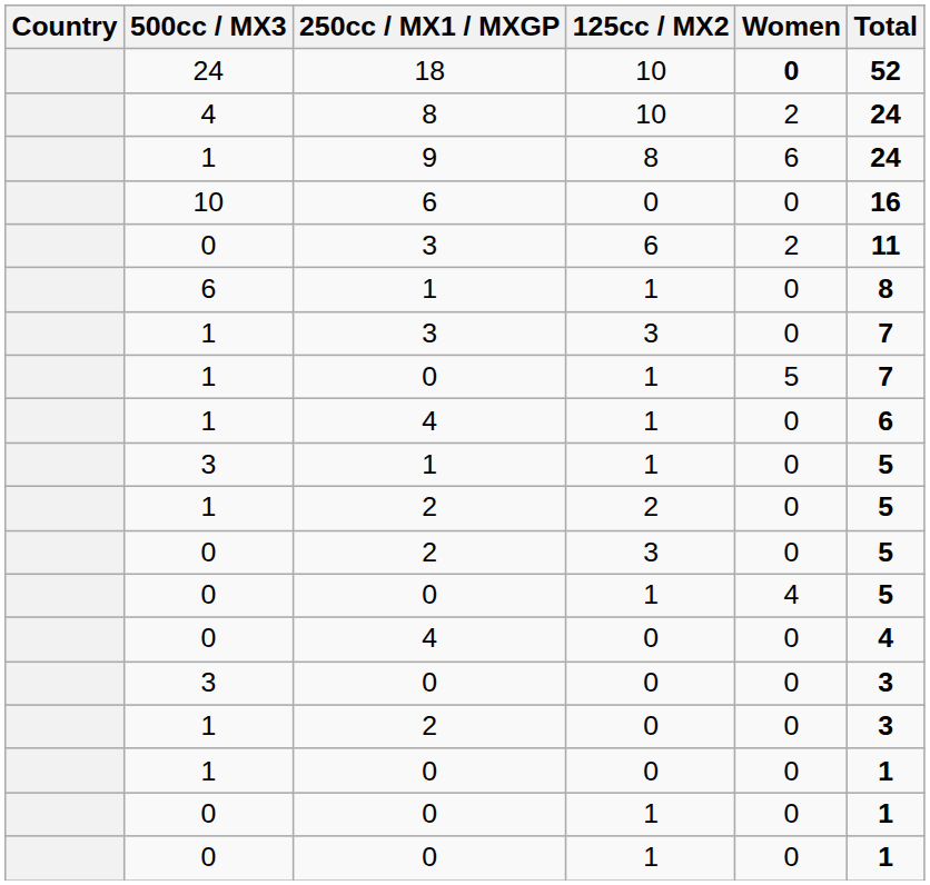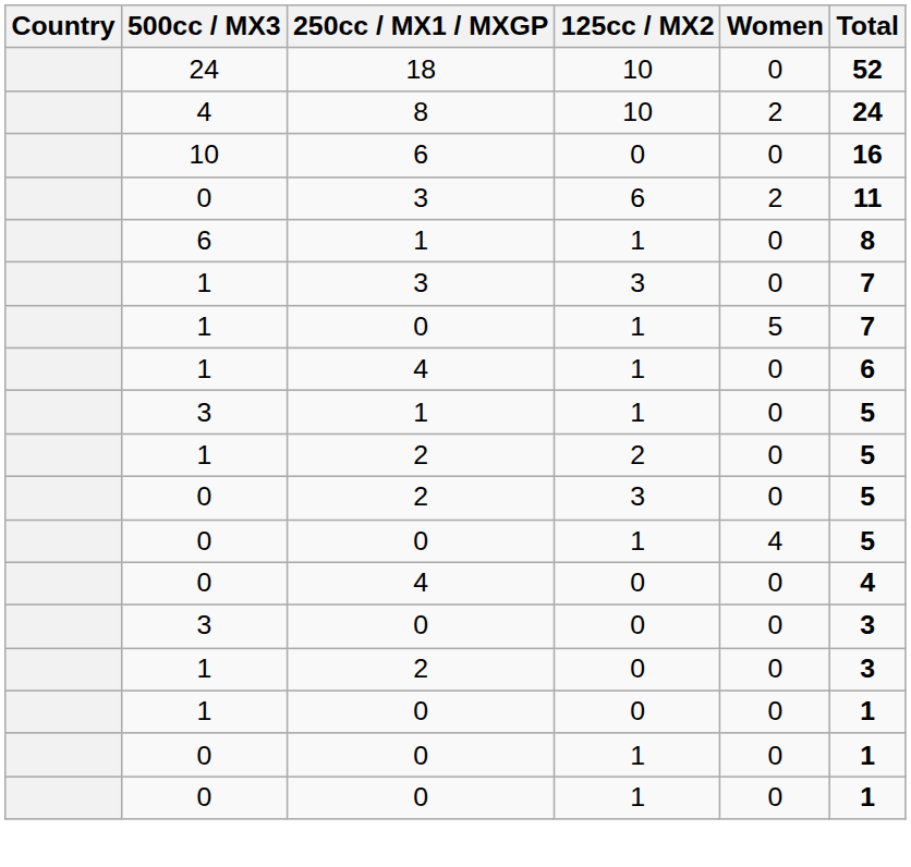 <table class="wikitable plainrowheaders sortable" style="text-align:center">
 <tr>
 <th scope="col">Country</th>
 <th scope="col">500cc / MX3</th>
 <th scope="col">250cc / MX1 / MXGP</th>
 <th scope="col">125cc / MX2</th>
 <th scope="col">Women</th>
 <th scope="col">Total</th>
 </tr>
 <tr>
 <th scope="row" style="text-align:left"></th>
 <td>24</td>
 <td>18</td>
 <td>10</td>
-<td><strong>0</strong></td>
+<td>0</td>
 <td><strong>52</strong></td>
 </tr>
 <tr>
 <th scope="row" style="text-align:left"></th>
 <td>4</td>
 <td>8</td>
 <td>10</td>
 <td>2</td>
-<td><strong>24</strong></td>
-</tr>
-<tr>
-<th scope="row" style="text-align:left"></th>
-<td>1</td>
-<td>9</td>
-<td>8</td>
-<td>6</td>
 <td><strong>24</strong></td>
 </tr>
 <tr>
 <th scope="row" style="text-align:left"></th>
 <td>10</td>
 <td>6</td>
 <td>0</td>
 <td>0</td>
 <td><strong>16</strong></td>
 </tr>
 <tr>
 <th scope="row" style="text-align:left"></th>
 <td>0</td>
 <td>3</td>
 <td>6</td>
 <td>2</td>
 <td><strong>11</strong></td>
 </tr>
 <tr>
 <th scope="row" style="text-align:left"></th>
 <td>6</td>
 <td>1</td>
 <td>1</td>
 <td>0</td>
 <td><strong>8</strong></td>
 </tr>
 <tr>
 <th scope="row" style="text-align:left"></th>
 <td>1</td>
 <td>3</td>
 <td>3</td>
 <td>0</td>
 <td><strong>7</strong></td>
 </tr>
 <tr>
 <th scope="row" style="text-align:left"></th>
 <td>1</td>
 <td>0</td>
 <td>1</td>
 <td>5</td>
 <td><strong>7</strong></td>
 </tr>
 <tr>
 <th scope="row" style="text-align:left"></th>
 <td>1</td>
 <td>4</td>
 <td>1</td>
 <td>0</td>
 <td><strong>6</strong></td>
 </tr>
 <tr>
 <th scope="row" style="text-align:left"></th>
 <td>3</td>
 <td>1</td>
 <td>1</td>
 <td>0</td>
 <td><strong>5</strong></td>
 </tr>
 <tr>
 <th scope="row" style="text-align:left"></th>
 <td>1</td>
 <td>2</td>
 <td>2</td>
 <td>0</td>
 <td><strong>5</strong></td>
 </tr>
 <tr>
 <th scope="row" style="text-align:left"></th>
 <td>0</td>
 <td>2</td>
 <td>3</td>
 <td>0</td>
 <td><strong>5</strong></td>
 </tr>
 <tr>
 <th scope="row" style="text-align:left"></th>
 <td>0</td>
 <td>0</td>
 <td>1</td>
 <td>4</td>
 <td><strong>5</strong></td>
 </tr>
 <tr>
 <th scope="row" style="text-align:left"><em></em></th>
 <td>0</td>
 <td>4</td>
 <td>0</td>
 <td>0</td>
 <td><strong>4</strong></td>
 </tr>
 <tr>
 <th scope="row" style="text-align:left"><em></em></th>
 <td>3</td>
 <td>0</td>
 <td>0</td>
 <td>0</td>
 <td><strong>3</strong></td>
 </tr>
 <tr>
 <th scope="row" style="text-align:left"></th>
 <td>1</td>
 <td>2</td>
 <td>0</td>
 <td>0</td>
 <td><strong>3</strong></td>
 </tr>
 <tr>
 <th scope="row" style="text-align:left"></th>
 <td>1</td>
 <td>0</td>
 <td>0</td>
 <td>0</td>
 <td><strong>1</strong></td>
 </tr>
 <tr>
 <th scope="row" style="text-align:left"></th>
 <td>0</td>
 <td>0</td>
 <td>1</td>
 <td>0</td>
 <td><strong>1</strong></td>
 </tr>
 <tr>
 <th scope="row" style="text-align:left"></th>
 <td>0</td>
 <td>0</td>
 <td>1</td>
 <td>0</td>
 <td><strong>1</strong></td>
 </tr>
 </table>
